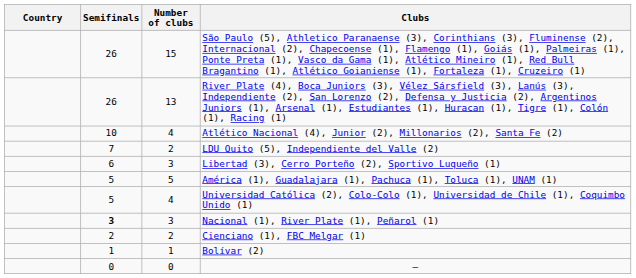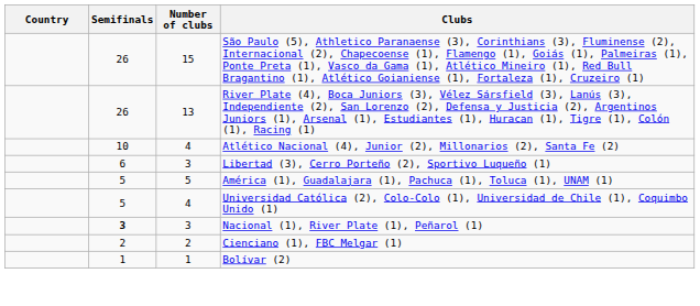 <table class="wikitable plainrowheaders sortable">
 <tr>
 <th width=100>Country</th>
 <th width=50>Semifinals</th>
 <th width=75>Number<br>of clubs</th>
 <th>Clubs</th>
 </tr>
 <tr>
 <td></td>
 <td align=center>26</td>
 <td align=center>15</td>
 <td><a href='#'>São Paulo</a> (5), <a href='#'>Athletico Paranaense</a> (3), <a href='#'>Corinthians</a> (3), <a href='#'>Fluminense</a> (2), <a href='#'>Internacional</a> (2), <a href='#'>Chapecoense</a> (1), <a href='#'>Flamengo</a> (1), <a href='#'>Goiás</a> (1), <a href='#'>Palmeiras</a> (1), <a href='#'>Ponte Preta</a> (1), <a href='#'>Vasco da Gama</a> (1), <a href='#'>Atlético Mineiro</a> (1), <a href='#'>Red Bull Bragantino</a> (1), <a href='#'>Atlético Goianiense</a> (1), <a href='#'>Fortaleza</a> (1), <a href='#'>Cruzeiro</a> (1)</td>
 </tr>
 <tr>
 <td></td>
 <td align=center>26</td>
 <td align=center>13</td>
 <td><a href='#'>River Plate</a> (4), <a href='#'>Boca Juniors</a> (3), <a href='#'>Vélez Sársfield</a> (3), <a href='#'>Lanús</a> (3), <a href='#'>Independiente</a> (2), <a href='#'>San Lorenzo</a> (2), <a href='#'>Defensa y Justicia</a> (2), <a href='#'>Argentinos Juniors</a> (1), <a href='#'>Arsenal</a> (1), <a href='#'>Estudiantes</a> (1), <a href='#'>Huracan</a> (1), <a href='#'>Tigre</a> (1), <a href='#'>Colón</a> (1), <a href='#'>Racing</a> (1)</td>
 </tr>
 <tr>
 <td></td>
 <td align=center>10</td>
 <td align=center>4</td>
 <td><a href='#'>Atlético Nacional</a> (4), <a href='#'>Junior</a> (2), <a href='#'>Millonarios</a> (2), <a href='#'>Santa Fe</a> (2)</td>
-</tr>
-<tr>
-<td></td>
-<td align=center>7</td>
-<td align=center>2</td>
-<td><a href='#'>LDU Quito</a> (5), <a href='#'>Independiente del Valle</a> (2)</td>
 </tr>
 <tr>
 <td></td>
 <td align=center>6</td>
 <td align=center>3</td>
 <td><a href='#'>Libertad</a> (3), <a href='#'>Cerro Porteño</a> (2), <a href='#'>Sportivo Luqueño</a> (1)</td>
 </tr>
 <tr>
 <td></td>
 <td align=center>5</td>
 <td align=center>5</td>
 <td><a href='#'>América</a> (1), <a href='#'>Guadalajara</a> (1), <a href='#'>Pachuca</a> (1), <a href='#'>Toluca</a> (1), <a href='#'>UNAM</a> (1)</td>
 </tr>
 <tr>
 <td></td>
 <td align=center>5</td>
 <td align=center>4</td>
 <td><a href='#'>Universidad Católica</a> (2), <a href='#'>Colo-Colo</a> (1), <a href='#'>Universidad de Chile</a> (1), <a href='#'>Coquimbo Unido</a> (1)</td>
 </tr>
 <tr>
 <td></td>
 <td align=center><strong>3</strong></td>
 <td align=center>3</td>
 <td><a href='#'>Nacional</a> (1), <a href='#'>River Plate</a> (1), <a href='#'>Peñarol</a> (1)</td>
 </tr>
 <tr>
 <td></td>
 <td align=center>2</td>
 <td align=center>2</td>
 <td><a href='#'>Cienciano</a> (1), <a href='#'>FBC Melgar</a> (1)</td>
 </tr>
 <tr>
 <td></td>
 <td align=center>1</td>
 <td align=center>1</td>
 <td><a href='#'>Bolívar</a> (2)</td>
 </tr>
-<tr>
-<td></td>
-<td align=center>0</td>
-<td align=center>0</td>
-<td style="text-align:center;">—</td>
-</tr>
 </table>
